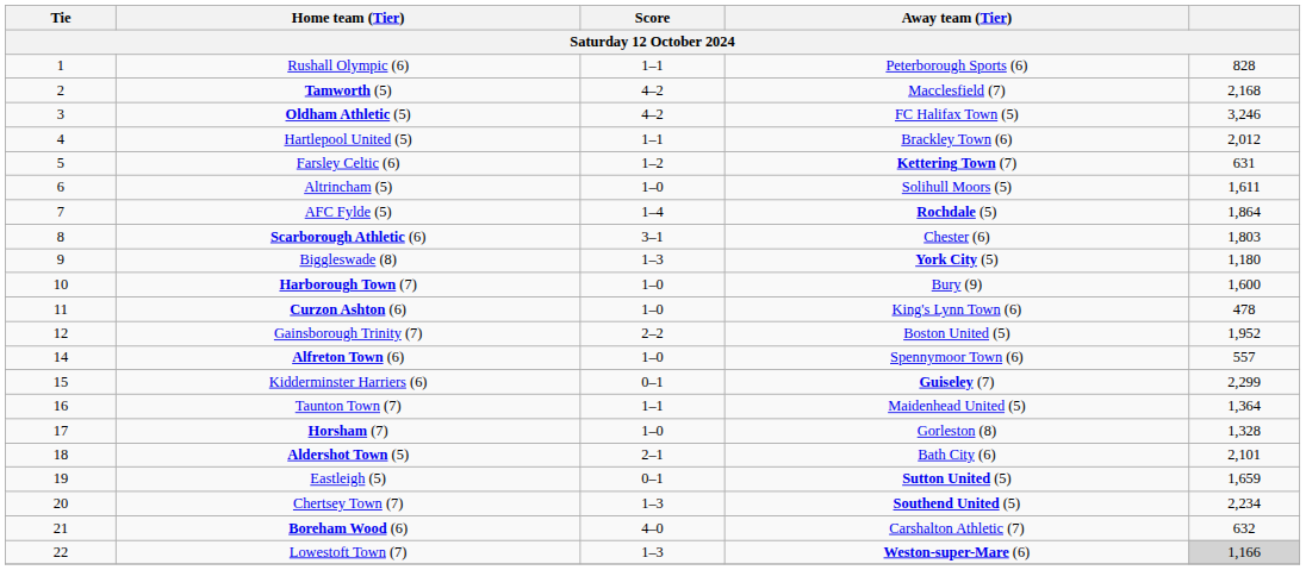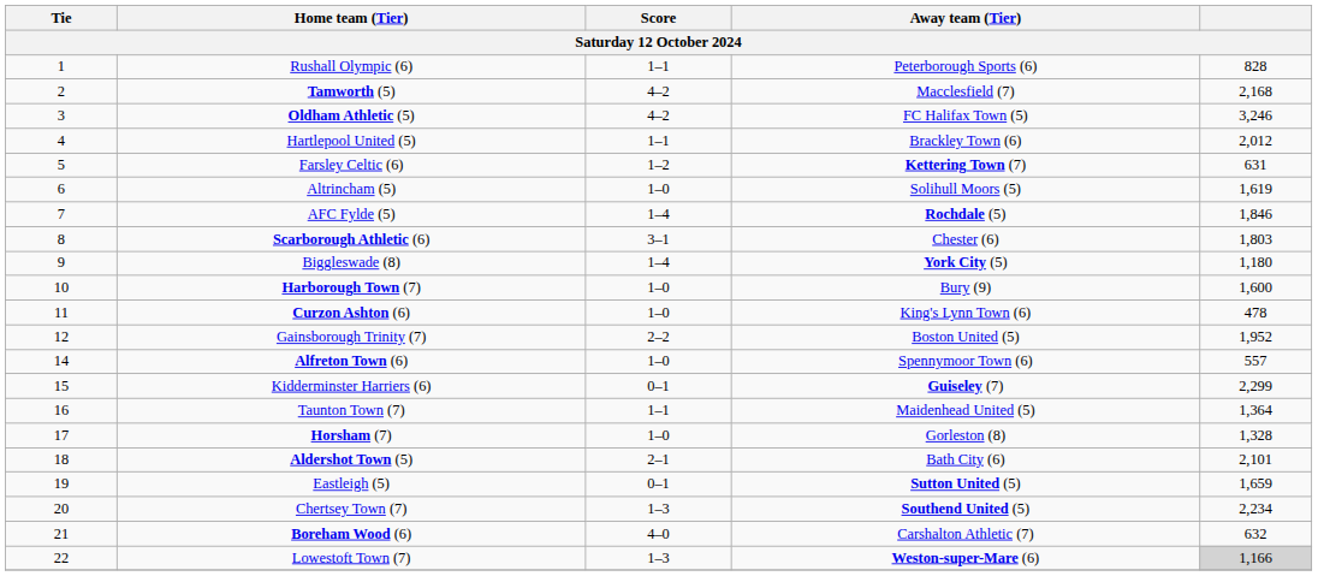 <table class="wikitable" style="text-align:center; font-size:90%; width:100%">
 <tr>
 <th scope="col" style="width:  8.43%;">Tie</th>
 <th scope="col" style="width: 35.29%;">Home team (<a href='#'>Tier</a>)</th>
 <th scope="col" style="width: 11.00%;">Score</th>
 <th scope="col" style="width: 35.29%;">Away team (<a href='#'>Tier</a>)</th>
 <th scope="col" style="width:  8.43%;"></th>
 </tr>
 <tr>
 <th colspan="5">Saturday 12 October 2024</th>
 </tr>
 <tr>
 <td>1</td>
 <td><a href='#'>Rushall Olympic</a> (6)</td>
 <td>1–1</td>
 <td><a href='#'>Peterborough Sports</a> (6)</td>
 <td>828</td>
 </tr>
 <tr>
 <td>2</td>
 <td><strong><a href='#'>Tamworth</a></strong> (5)</td>
 <td>4–2</td>
 <td><a href='#'>Macclesfield</a> (7)</td>
 <td>2,168</td>
 </tr>
 <tr>
 <td>3</td>
 <td><strong><a href='#'>Oldham Athletic</a></strong> (5)</td>
 <td>4–2</td>
 <td><a href='#'>FC Halifax Town</a> (5)</td>
 <td>3,246</td>
 </tr>
 <tr>
 <td>4</td>
 <td><a href='#'>Hartlepool United</a> (5)</td>
 <td>1–1</td>
 <td><a href='#'>Brackley Town</a> (6)</td>
 <td>2,012</td>
 </tr>
 <tr>
 <td>5</td>
 <td><a href='#'>Farsley Celtic</a> (6)</td>
 <td>1–2</td>
 <td><strong><a href='#'>Kettering Town</a></strong> (7)</td>
 <td>631</td>
 </tr>
 <tr>
 <td>6</td>
 <td><a href='#'>Altrincham</a> (5)</td>
 <td>1–0</td>
 <td><a href='#'>Solihull Moors</a> (5)</td>
-<td>1,611</td>
+<td>1,619</td>
 </tr>
 <tr>
 <td>7</td>
 <td><a href='#'>AFC Fylde</a> (5)</td>
 <td>1–4</td>
 <td><strong><a href='#'>Rochdale</a></strong> (5)</td>
-<td>1,864</td>
+<td>1,846</td>
 </tr>
 <tr>
 <td>8</td>
 <td><strong><a href='#'>Scarborough Athletic</a></strong> (6)</td>
 <td>3–1</td>
 <td><a href='#'>Chester</a> (6)</td>
 <td>1,803</td>
 </tr>
 <tr>
 <td>9</td>
 <td><a href='#'>Biggleswade</a> (8)</td>
-<td>1–3</td>
+<td>1–4</td>
 <td><strong><a href='#'>York City</a></strong> (5)</td>
 <td>1,180</td>
 </tr>
 <tr>
 <td>10</td>
 <td><strong><a href='#'>Harborough Town</a></strong> (7)</td>
 <td>1–0</td>
 <td><a href='#'>Bury</a> (9)</td>
 <td>1,600</td>
 </tr>
 <tr>
 <td>11</td>
 <td><strong><a href='#'>Curzon Ashton</a></strong> (6)</td>
 <td>1–0</td>
 <td><a href='#'>King's Lynn Town</a> (6)</td>
 <td>478</td>
 </tr>
 <tr>
 <td>12</td>
 <td><a href='#'>Gainsborough Trinity</a> (7)</td>
 <td>2–2</td>
 <td><a href='#'>Boston United</a> (5)</td>
 <td>1,952</td>
 </tr>
 <tr>
 <td>14</td>
 <td><strong><a href='#'>Alfreton Town</a></strong> (6)</td>
 <td>1–0</td>
 <td><a href='#'>Spennymoor Town</a> (6)</td>
 <td>557</td>
 </tr>
 <tr>
 <td>15</td>
 <td><a href='#'>Kidderminster Harriers</a> (6)</td>
 <td>0–1</td>
 <td><strong><a href='#'>Guiseley</a></strong> (7)</td>
 <td>2,299</td>
 </tr>
 <tr>
 <td>16</td>
 <td><a href='#'>Taunton Town</a> (7)</td>
 <td>1–1</td>
 <td><a href='#'>Maidenhead United</a> (5)</td>
 <td>1,364</td>
 </tr>
 <tr>
 <td>17</td>
 <td><strong><a href='#'>Horsham</a></strong> (7)</td>
 <td>1–0</td>
 <td><a href='#'>Gorleston</a> (8)</td>
 <td>1,328</td>
 </tr>
 <tr>
 <td>18</td>
 <td><strong><a href='#'>Aldershot Town</a></strong> (5)</td>
 <td>2–1</td>
 <td><a href='#'>Bath City</a> (6)</td>
 <td>2,101</td>
 </tr>
 <tr>
 <td>19</td>
 <td><a href='#'>Eastleigh</a> (5)</td>
 <td>0–1</td>
 <td><strong><a href='#'>Sutton United</a></strong> (5)</td>
 <td>1,659</td>
 </tr>
 <tr>
 <td>20</td>
 <td><a href='#'>Chertsey Town</a> (7)</td>
 <td>1–3</td>
 <td><strong><a href='#'>Southend United</a></strong> (5)</td>
 <td>2,234</td>
 </tr>
 <tr>
 <td>21</td>
 <td><strong><a href='#'>Boreham Wood</a></strong> (6)</td>
 <td>4–0</td>
 <td><a href='#'>Carshalton Athletic</a> (7)</td>
 <td>632</td>
 </tr>
 <tr>
 <td>22</td>
 <td><a href='#'>Lowestoft Town</a> (7)</td>
 <td>1–3</td>
 <td><strong><a href='#'>Weston-super-Mare</a></strong> (6)</td>
 <td style="background: lightgrey;">1,166</td>
 </tr>
 <tr>
 </tr>
 </table>
